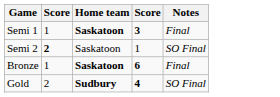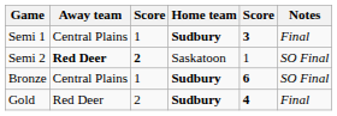 <table class="wikitable">
 <tr>
 <th>Game</th>
+<th>Away team</th>
 <th>Score</th>
 <th>Home team</th>
 <th>Score</th>
 <th>Notes</th>
 </tr>
 <tr>
 <td>Semi 1</td>
+<td>Central Plains</td>
 <td>1</td>
-<td><strong>Saskatoon</strong></td>
+<td><strong>Sudbury</strong></td>
 <td><strong>3</strong></td>
 <td><em>Final</em></td>
 </tr>
 <tr>
 <td>Semi 2</td>
+<td><strong>Red Deer</strong></td>
 <td><strong>2</strong></td>
 <td>Saskatoon</td>
 <td>1</td>
 <td><em>SO Final</em></td>
 </tr>
 <tr>
 <td>Bronze</td>
+<td>Central Plains</td>
 <td>1</td>
-<td><strong>Saskatoon</strong></td>
+<td><strong>Sudbury</strong></td>
 <td><strong>6</strong></td>
-<td><em>Final</em></td>
+<td><em>SO Final</em></td>
 </tr>
 <tr>
 <td>Gold</td>
+<td>Red Deer</td>
 <td>2</td>
 <td><strong>Sudbury</strong></td>
 <td><strong>4</strong></td>
-<td><em>SO Final</em></td>
+<td><em>Final</em></td>
 </tr>
 </table>
